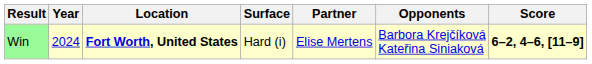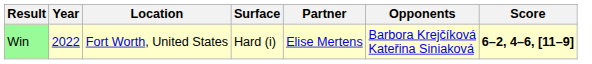 <table class="wikitable">
 <tr>
 <th>Result</th>
 <th>Year</th>
 <th>Location</th>
 <th>Surface</th>
 <th>Partner</th>
 <th>Opponents</th>
 <th class="unsortable">Score</th>
 </tr>
 <tr style="background:#ffffcc;">
 <td bgcolor=98fb98>Win</td>
-<td><a href='#'>2024</a></td>
-<td><strong><a href='#'>Fort Worth</a>, United States</strong></td>
+<td><a href='#'>2022</a></td>
+<td><a href='#'>Fort Worth</a>, United States</td>
 <td>Hard (i)</td>
 <td> <a href='#'>Elise Mertens</a></td>
 <td> <a href='#'>Barbora Krejčíková</a> <br>  <a href='#'>Kateřina Siniaková</a></td>
 <td><strong>6–2, 4–6, [11–9]</strong></td>
 </tr>
 </table>
